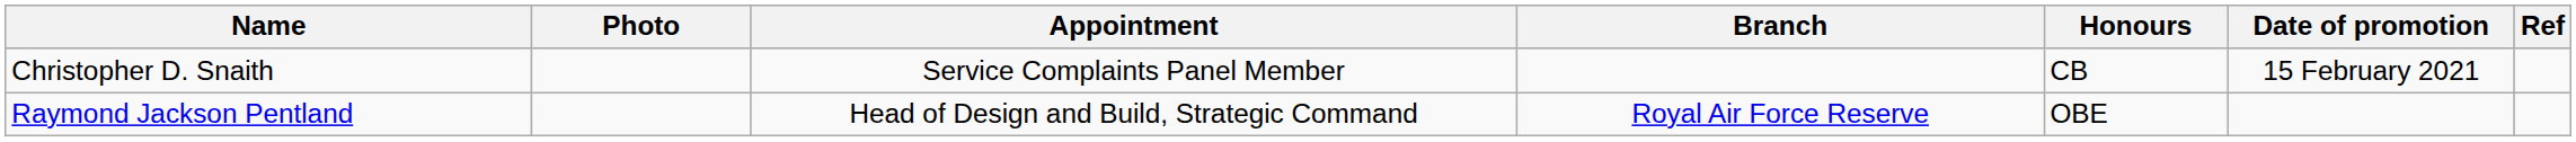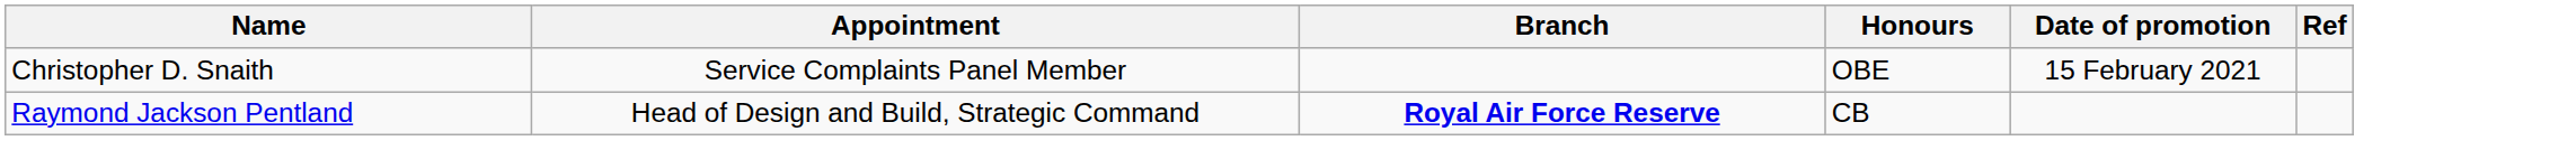 <table class="wikitable">
 <tr>
 <th width="300" align="center">Name</th>
-<th width="120" align="center">Photo</th>
 <th width="440" align="center">Appointment</th>
 <th width="300" align="center">Branch</th>
 <th width="100" align="center">Honours</th>
 <th width="160" align="center">Date of promotion</th>
 <th width="20" align="center">Ref</th>
 </tr>
 <tr>
 <td>Christopher D. Snaith</td>
-<td></td>
 <td align="center">Service Complaints Panel Member</td>
 <td align="center"></td>
-<td>CB</td>
+<td>OBE</td>
 <td align="center">15 February 2021</td>
 <td></td>
 </tr>
 <tr>
 <td><a href='#'>Raymond Jackson Pentland</a></td>
-<td></td>
 <td align="center">Head of Design and Build, Strategic Command</td>
-<td align="center"><a href='#'>Royal Air Force Reserve</a></td>
-<td>OBE</td>
+<td align="center"><strong><a href='#'>Royal Air Force Reserve</a></strong></td>
+<td>CB</td>
 <td align="center"></td>
 <td></td>
 </tr>
 </table>
